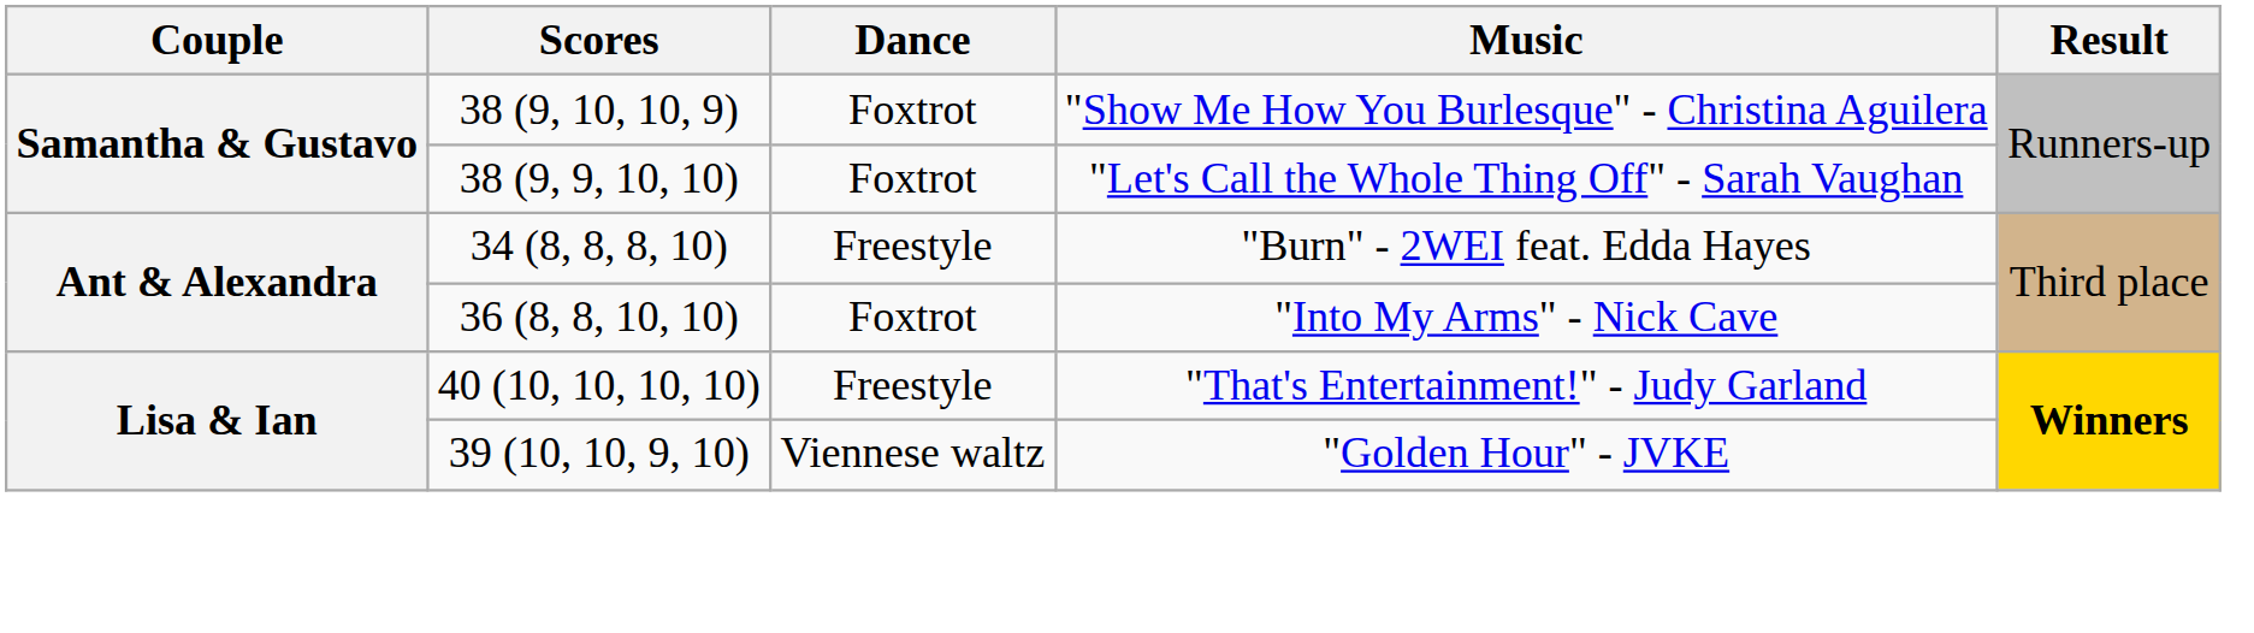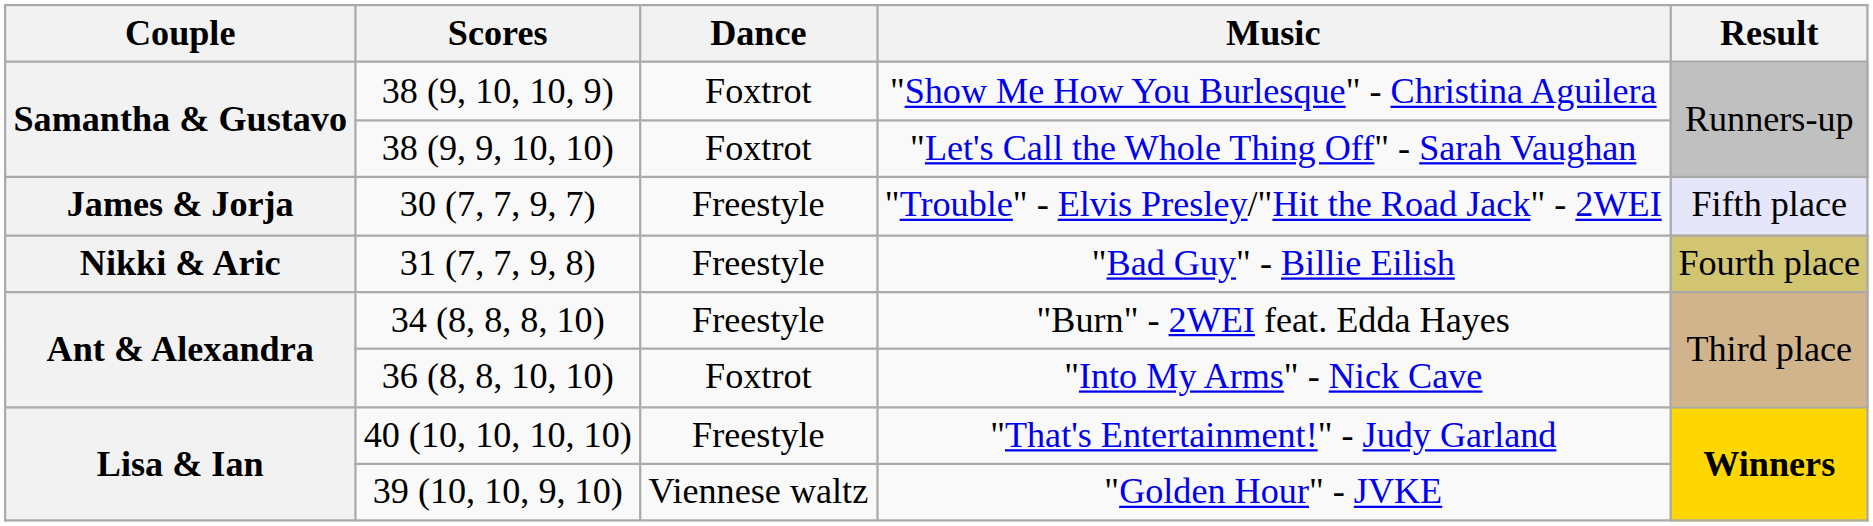 <table class="wikitable sortable" style="text-align:center;">
 <tr>
 <th scope="col">Couple</th>
 <th scope="col">Scores</th>
 <th scope="col" class="unsortable">Dance</th>
 <th scope="col" class="unsortable">Music</th>
 <th scope="col" class="unsortable">Result</th>
 </tr>
 <tr>
 <th scope="row" rowspan="2">Samantha & Gustavo</th>
 <td>38 (9, 10, 10, 9)</td>
 <td>Foxtrot</td>
 <td>"<a href='#'>Show Me How You Burlesque</a>" - <a href='#'>Christina Aguilera</a></td>
 <td rowspan="2" bgcolor="silver">Runners-up</td>
 </tr>
 <tr>
 <td>38 (9, 9, 10, 10)</td>
 <td>Foxtrot</td>
 <td>"<a href='#'>Let's Call the Whole Thing Off</a>" - <a href='#'>Sarah Vaughan</a></td>
+</tr>
+<tr>
+<th scope="row">James & Jorja</th>
+<td>30 (7, 7, 9, 7)</td>
+<td>Freestyle</td>
+<td>"<a href='#'>Trouble</a>" - <a href='#'>Elvis Presley</a>/"<a href='#'>Hit the Road Jack</a>" - <a href='#'>2WEI</a></td>
+<td bgcolor="E6E6FA">Fifth place</td>
+</tr>
+<tr>
+<th scope="row">Nikki & Aric</th>
+<td>31 (7, 7, 9, 8)</td>
+<td>Freestyle</td>
+<td>"<a href='#'>Bad Guy</a>" - <a href='#'>Billie Eilish</a></td>
+<td bgcolor="D1C571">Fourth place</td>
 </tr>
 <tr>
 <th scope="row" rowspan="2">Ant & Alexandra</th>
 <td>34 (8, 8, 8, 10)</td>
 <td>Freestyle</td>
 <td>"Burn" - <a href='#'>2WEI</a> feat. Edda Hayes</td>
 <td rowspan="2" bgcolor="tan">Third place</td>
 </tr>
 <tr>
 <td>36 (8, 8, 10, 10)</td>
 <td>Foxtrot</td>
 <td>"<a href='#'>Into My Arms</a>" - <a href='#'>Nick Cave</a></td>
 </tr>
 <tr>
 <th scope="row" rowspan="2">Lisa & Ian</th>
 <td>40 (10, 10, 10, 10)</td>
 <td>Freestyle</td>
 <td>"<a href='#'>That's Entertainment!</a>" - <a href='#'>Judy Garland</a></td>
 <td rowspan="2" bgcolor="gold"><strong>Winners</strong></td>
 </tr>
 <tr>
 <td>39 (10, 10, 9, 10)</td>
 <td>Viennese waltz</td>
 <td>"<a href='#'>Golden Hour</a>" - <a href='#'>JVKE</a></td>
 </tr>
 </table>
